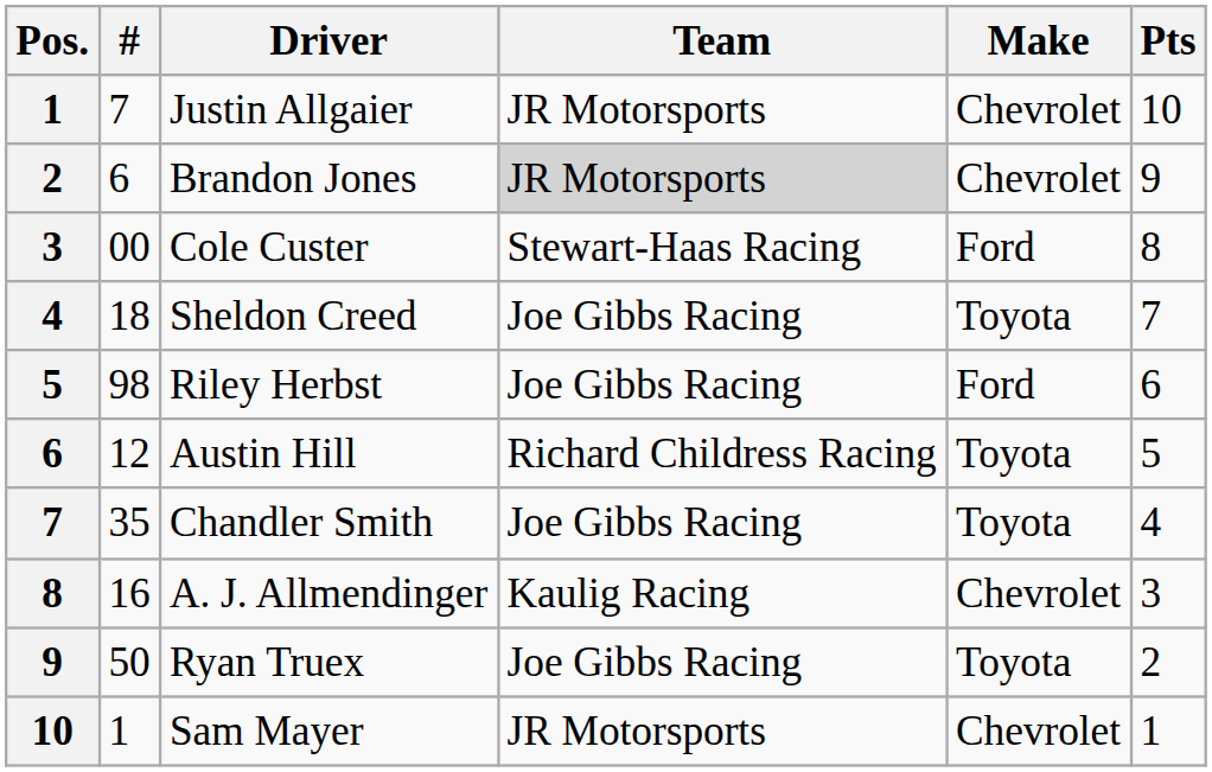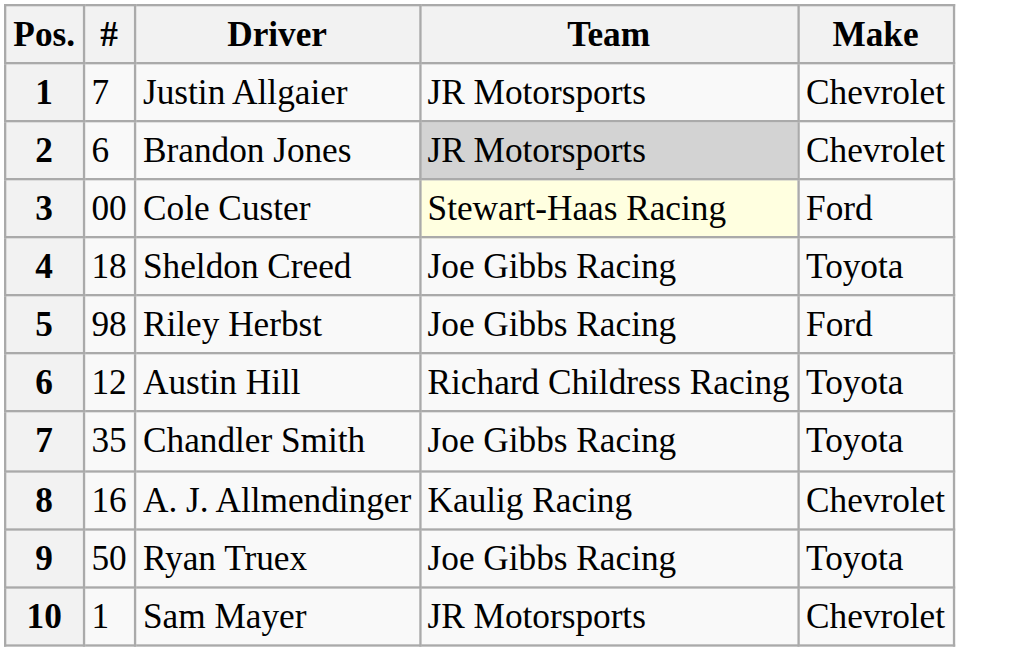 <table class="wikitable" style="font-size:95%">
 <tr>
 <th>Pos.</th>
 <th>#</th>
 <th>Driver</th>
 <th>Team</th>
 <th>Make</th>
-<th>Pts</th>
 </tr>
 <tr>
 <th>1</th>
 <td>7</td>
 <td>Justin Allgaier</td>
 <td>JR Motorsports</td>
 <td>Chevrolet</td>
-<td>10</td>
 </tr>
 <tr>
 <th>2</th>
 <td>6</td>
 <td>Brandon Jones</td>
 <td style="background: lightgrey;">JR Motorsports</td>
 <td>Chevrolet</td>
-<td>9</td>
 </tr>
 <tr>
 <th>3</th>
 <td>00</td>
 <td>Cole Custer</td>
-<td>Stewart-Haas Racing</td>
+<td style="background: lightyellow;">Stewart-Haas Racing</td>
 <td>Ford</td>
-<td>8</td>
 </tr>
 <tr>
 <th>4</th>
 <td>18</td>
 <td>Sheldon Creed</td>
 <td>Joe Gibbs Racing</td>
 <td>Toyota</td>
-<td>7</td>
 </tr>
 <tr>
 <th>5</th>
 <td>98</td>
 <td>Riley Herbst</td>
 <td>Joe Gibbs Racing</td>
 <td>Ford</td>
-<td>6</td>
 </tr>
 <tr>
 <th>6</th>
 <td>12</td>
 <td>Austin Hill</td>
 <td>Richard Childress Racing</td>
 <td>Toyota</td>
-<td>5</td>
 </tr>
 <tr>
 <th>7</th>
 <td>35</td>
 <td>Chandler Smith</td>
 <td>Joe Gibbs Racing</td>
 <td>Toyota</td>
-<td>4</td>
 </tr>
 <tr>
 <th>8</th>
 <td>16</td>
 <td>A. J. Allmendinger</td>
 <td>Kaulig Racing</td>
 <td>Chevrolet</td>
-<td>3</td>
 </tr>
 <tr>
 <th>9</th>
 <td>50</td>
 <td>Ryan Truex</td>
 <td>Joe Gibbs Racing</td>
 <td>Toyota</td>
-<td>2</td>
 </tr>
 <tr>
 <th>10</th>
 <td>1</td>
 <td>Sam Mayer</td>
 <td>JR Motorsports</td>
 <td>Chevrolet</td>
-<td>1</td>
 </tr>
 </table>
